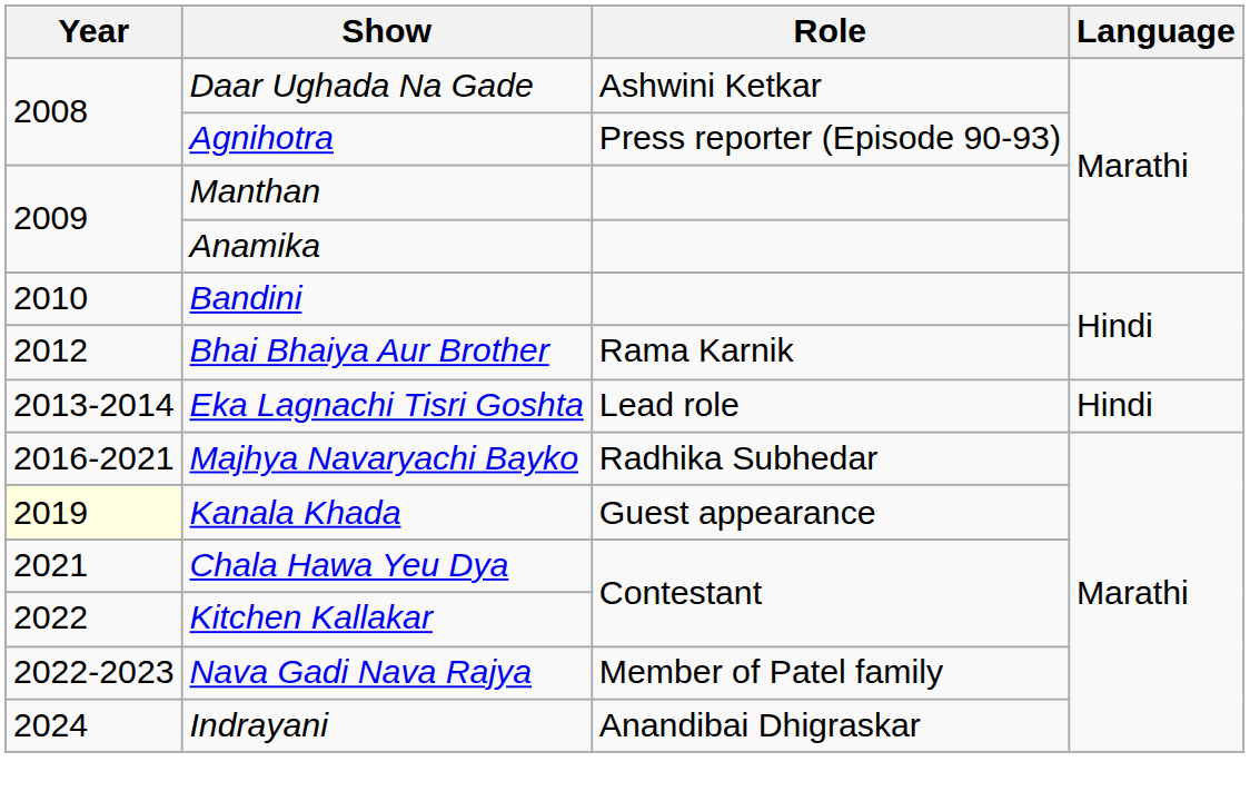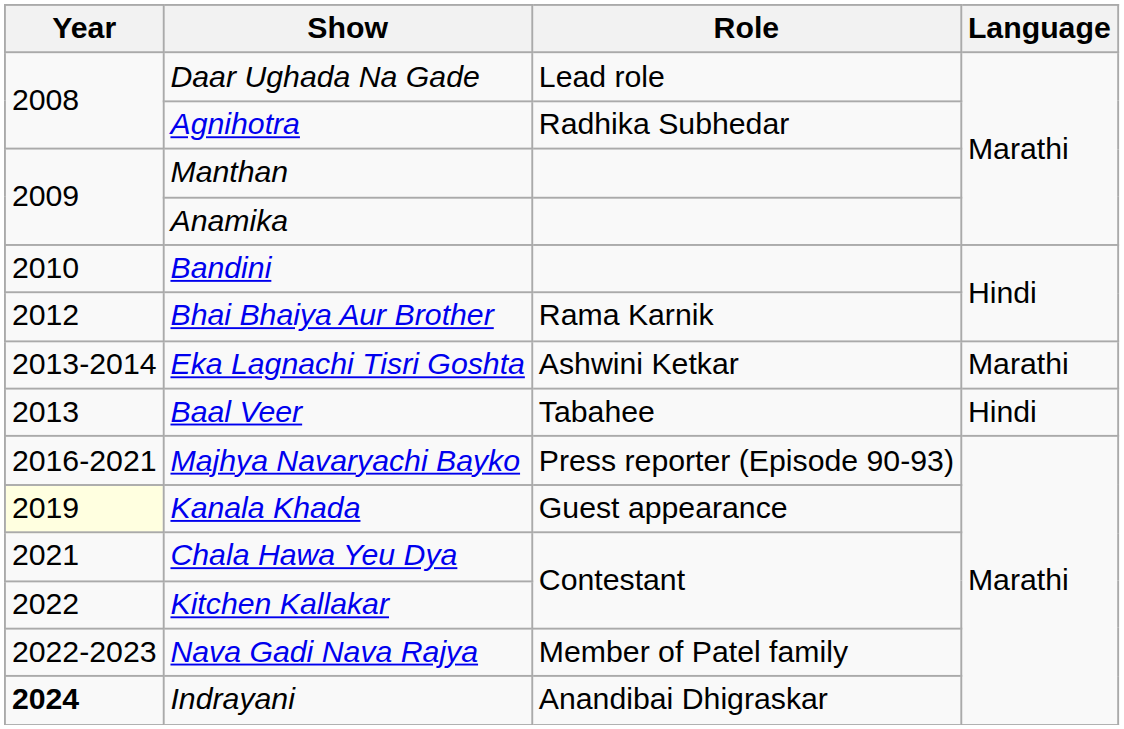 <table class="wikitable sortable">
 <tr>
 <th>Year</th>
 <th>Show</th>
 <th>Role</th>
 <th>Language</th>
 </tr>
 <tr>
 <td Rowspan="2">2008</td>
 <td><em>Daar Ughada Na Gade</em></td>
-<td>Ashwini Ketkar</td>
+<td>Lead role</td>
 <td rowspan="4">Marathi</td>
 </tr>
 <tr>
 <td><em><a href='#'>Agnihotra</a></em></td>
-<td>Press reporter (Episode 90-93)</td>
+<td>Radhika Subhedar</td>
 </tr>
 <tr>
 <td rowspan="2">2009</td>
 <td><em>Manthan</em></td>
 <td></td>
 </tr>
 <tr>
 <td><em>Anamika</em></td>
 <td></td>
 </tr>
 <tr>
 <td>2010</td>
 <td><em><a href='#'>Bandini</a></em></td>
 <td></td>
 <td rowspan="2">Hindi</td>
 </tr>
 <tr>
 <td>2012</td>
 <td><em><a href='#'>Bhai Bhaiya Aur Brother</a></em></td>
 <td>Rama Karnik</td>
 </tr>
 <tr>
 <td>2013-2014</td>
 <td><em><a href='#'>Eka Lagnachi Tisri Goshta</a></em></td>
-<td>Lead role</td>
+<td>Ashwini Ketkar</td>
+<td>Marathi</td>
+</tr>
+<tr>
+<td>2013</td>
+<td><em><a href='#'>Baal Veer</a></em></td>
+<td>Tabahee</td>
 <td>Hindi</td>
 </tr>
 <tr>
 <td>2016-2021</td>
 <td><em><a href='#'>Majhya Navaryachi Bayko</a></em></td>
-<td>Radhika Subhedar</td>
+<td>Press reporter (Episode 90-93)</td>
 <td rowspan="6">Marathi</td>
 </tr>
 <tr>
 <td style="background: lightyellow;">2019</td>
 <td><em><a href='#'>Kanala Khada</a></em></td>
 <td>Guest appearance</td>
 </tr>
 <tr>
 <td>2021</td>
 <td><em><a href='#'>Chala Hawa Yeu Dya</a></em></td>
 <td rowspan="2">Contestant</td>
 </tr>
 <tr>
 <td>2022</td>
 <td><em><a href='#'>Kitchen Kallakar</a></em></td>
 </tr>
 <tr>
 <td>2022-2023</td>
 <td><em><a href='#'>Nava Gadi Nava Rajya</a></em></td>
 <td>Member of Patel family</td>
 </tr>
 <tr>
-<td>2024</td>
+<td><strong>2024</strong></td>
 <td><em>Indrayani</em> </td>
 <td>Anandibai Dhigraskar</td>
 </tr>
 </table>
